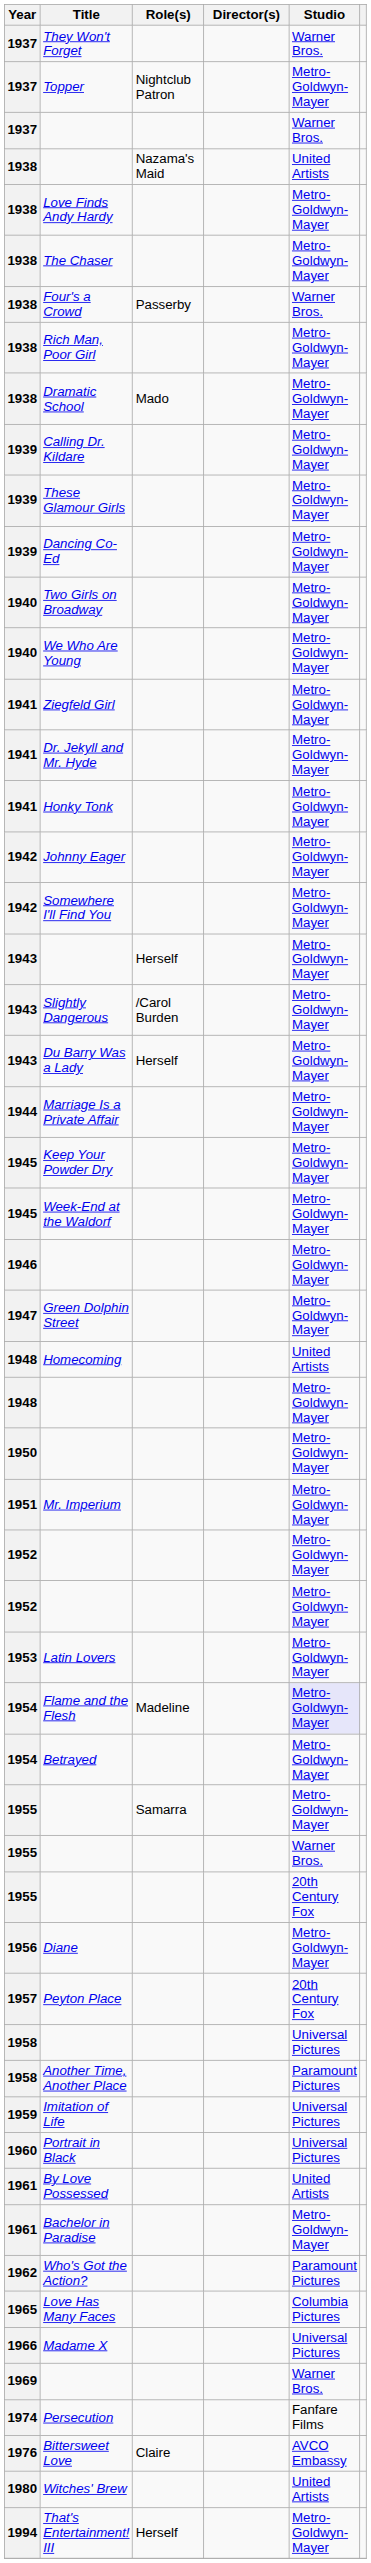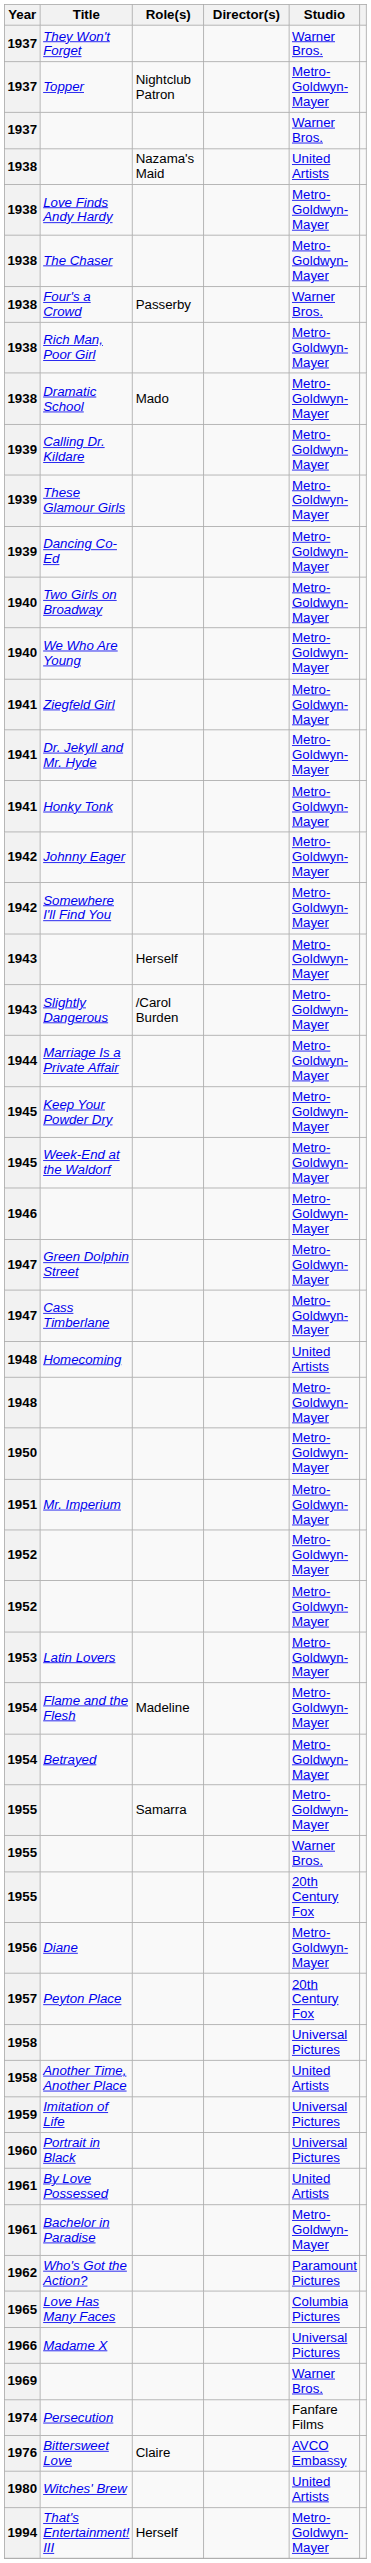 <table class="wikitable plainrowheaders sortable" style="margin-right: 0; width:70%">
 <tr>
 <th style="width:2%">Year</th>
 <th style="width:23%">Title</th>
 <th style="width:20%">Role(s)</th>
 <th style="width:24%">Director(s)</th>
 <th style="width:16%">Studio</th>
 <th style="width:1%" class="unsortable"></th>
 </tr>
 <tr>
 <th scope="row">1937</th>
 <td><em><a href='#'>They Won't Forget</a></em></td>
 <td></td>
 <td></td>
 <td><a href='#'>Warner Bros.</a></td>
 <td style=text-align:center></td>
 </tr>
 <tr>
 <th scope="row">1937</th>
 <td><em><a href='#'>Topper</a></em></td>
 <td>Nightclub Patron</td>
 <td></td>
 <td><a href='#'>Metro-Goldwyn-Mayer</a></td>
 <td style=text-align:center></td>
 </tr>
 <tr>
 <th scope="row">1937</th>
 <td><em></em></td>
 <td></td>
 <td></td>
 <td><a href='#'>Warner Bros.</a></td>
 <td style=text-align:center></td>
 </tr>
 <tr>
 <th scope="row">1938</th>
 <td><em></em></td>
 <td>Nazama's Maid</td>
 <td></td>
 <td><a href='#'>United Artists</a></td>
 <td style=text-align:center></td>
 </tr>
 <tr>
 <th scope="row">1938</th>
 <td><em><a href='#'>Love Finds Andy Hardy</a></em></td>
 <td></td>
 <td></td>
 <td><a href='#'>Metro-Goldwyn-Mayer</a></td>
 <td style=text-align:center></td>
 </tr>
 <tr>
 <th scope="row">1938</th>
 <td><em><a href='#'>The Chaser</a></em></td>
 <td></td>
 <td></td>
 <td><a href='#'>Metro-Goldwyn-Mayer</a></td>
 <td style=text-align:center></td>
 </tr>
 <tr>
 <th scope="row">1938</th>
 <td><em><a href='#'>Four's a Crowd</a></em></td>
 <td>Passerby</td>
 <td></td>
 <td><a href='#'>Warner Bros.</a></td>
 <td style=text-align:center></td>
 </tr>
 <tr>
 <th scope="row">1938</th>
 <td><em><a href='#'>Rich Man, Poor Girl</a></em></td>
 <td></td>
 <td></td>
 <td><a href='#'>Metro-Goldwyn-Mayer</a></td>
 <td style=text-align:center></td>
 </tr>
 <tr>
 <th scope="row">1938</th>
 <td><em><a href='#'>Dramatic School</a></em></td>
 <td>Mado</td>
 <td></td>
 <td><a href='#'>Metro-Goldwyn-Mayer</a></td>
 <td style=text-align:center></td>
 </tr>
 <tr>
 <th scope="row">1939</th>
 <td><em><a href='#'>Calling Dr. Kildare</a></em></td>
 <td></td>
 <td></td>
 <td><a href='#'>Metro-Goldwyn-Mayer</a></td>
 <td style=text-align:center></td>
 </tr>
 <tr>
 <th scope="row">1939</th>
 <td><em><a href='#'>These Glamour Girls</a></em></td>
 <td></td>
 <td></td>
 <td><a href='#'>Metro-Goldwyn-Mayer</a></td>
 <td style=text-align:center></td>
 </tr>
 <tr>
 <th scope="row">1939</th>
 <td><em><a href='#'>Dancing Co-Ed</a></em></td>
 <td></td>
 <td></td>
 <td><a href='#'>Metro-Goldwyn-Mayer</a></td>
 <td style=text-align:center></td>
 </tr>
 <tr>
 <th scope="row">1940</th>
 <td><em><a href='#'>Two Girls on Broadway</a></em></td>
 <td></td>
 <td></td>
 <td><a href='#'>Metro-Goldwyn-Mayer</a></td>
 <td style=text-align:center></td>
 </tr>
 <tr>
 <th scope="row">1940</th>
 <td><em><a href='#'>We Who Are Young</a></em></td>
 <td></td>
 <td></td>
 <td><a href='#'>Metro-Goldwyn-Mayer</a></td>
 <td style=text-align:center></td>
 </tr>
 <tr>
 <th scope="row">1941</th>
 <td><em><a href='#'>Ziegfeld Girl</a></em></td>
 <td></td>
 <td></td>
 <td><a href='#'>Metro-Goldwyn-Mayer</a></td>
 <td style=text-align:center></td>
 </tr>
 <tr>
 <th scope="row">1941</th>
 <td><em><a href='#'>Dr. Jekyll and Mr. Hyde</a></em></td>
 <td></td>
 <td></td>
 <td><a href='#'>Metro-Goldwyn-Mayer</a></td>
 <td style=text-align:center></td>
 </tr>
 <tr>
 <th scope="row">1941</th>
 <td><em><a href='#'>Honky Tonk</a></em></td>
 <td></td>
 <td></td>
 <td><a href='#'>Metro-Goldwyn-Mayer</a></td>
 <td style=text-align:center></td>
 </tr>
 <tr>
 <th scope="row">1942</th>
 <td><em><a href='#'>Johnny Eager</a></em></td>
 <td></td>
 <td></td>
 <td><a href='#'>Metro-Goldwyn-Mayer</a></td>
 <td style=text-align:center></td>
 </tr>
 <tr>
 <th scope="row">1942</th>
 <td><em><a href='#'>Somewhere I'll Find You</a></em></td>
 <td></td>
 <td></td>
 <td><a href='#'>Metro-Goldwyn-Mayer</a></td>
 <td style=text-align:center></td>
 </tr>
 <tr>
 <th scope="row">1943</th>
 <td><em></em></td>
 <td>Herself</td>
 <td></td>
 <td><a href='#'>Metro-Goldwyn-Mayer</a></td>
 <td style=text-align:center></td>
 </tr>
 <tr>
 <th scope="row">1943</th>
 <td><em><a href='#'>Slightly Dangerous</a></em></td>
 <td> /Carol Burden </td>
 <td></td>
 <td><a href='#'>Metro-Goldwyn-Mayer</a></td>
 <td style=text-align:center></td>
 </tr>
 <tr>
-<th scope="row">1943</th>
-<td><em><a href='#'>Du Barry Was a Lady</a></em></td>
-<td>Herself</td>
-<td></td>
-<td><a href='#'>Metro-Goldwyn-Mayer</a></td>
-<td style=text-align:center></td>
-</tr>
-<tr>
 <th scope="row">1944</th>
 <td><em><a href='#'>Marriage Is a Private Affair</a></em></td>
 <td></td>
 <td></td>
 <td><a href='#'>Metro-Goldwyn-Mayer</a></td>
 <td style=text-align:center></td>
 </tr>
 <tr>
 <th scope="row">1945</th>
 <td><em><a href='#'>Keep Your Powder Dry</a></em></td>
 <td></td>
 <td></td>
 <td><a href='#'>Metro-Goldwyn-Mayer</a></td>
 <td style=text-align:center></td>
 </tr>
 <tr>
 <th scope="row">1945</th>
 <td><em><a href='#'>Week-End at the Waldorf</a></em></td>
 <td></td>
 <td></td>
 <td><a href='#'>Metro-Goldwyn-Mayer</a></td>
 <td style=text-align:center></td>
 </tr>
 <tr>
 <th scope="row">1946</th>
 <td><em></em></td>
 <td></td>
 <td></td>
 <td><a href='#'>Metro-Goldwyn-Mayer</a></td>
 <td style=text-align:center></td>
 </tr>
 <tr>
 <th scope="row">1947</th>
 <td><em><a href='#'>Green Dolphin Street</a></em></td>
+<td></td>
+<td></td>
+<td><a href='#'>Metro-Goldwyn-Mayer</a></td>
+<td style=text-align:center></td>
+</tr>
+<tr>
+<th scope="row">1947</th>
+<td><em><a href='#'>Cass Timberlane</a></em></td>
 <td></td>
 <td></td>
 <td><a href='#'>Metro-Goldwyn-Mayer</a></td>
 <td style=text-align:center></td>
 </tr>
 <tr>
 <th scope="row">1948</th>
 <td><em><a href='#'>Homecoming</a></em></td>
 <td></td>
 <td></td>
 <td><a href='#'>United Artists</a></td>
 <td style=text-align:center></td>
 </tr>
 <tr>
 <th scope="row">1948</th>
 <td><em></em></td>
 <td></td>
 <td></td>
 <td><a href='#'>Metro-Goldwyn-Mayer</a></td>
 <td style=text-align:center></td>
 </tr>
 <tr>
 <th scope="row">1950</th>
 <td><em></em></td>
 <td></td>
 <td></td>
 <td><a href='#'>Metro-Goldwyn-Mayer</a></td>
 <td style=text-align:center></td>
 </tr>
 <tr>
 <th scope="row">1951</th>
 <td><em><a href='#'>Mr. Imperium</a></em></td>
 <td></td>
 <td></td>
 <td><a href='#'>Metro-Goldwyn-Mayer</a></td>
 <td style=text-align:center></td>
 </tr>
 <tr>
 <th scope="row">1952</th>
 <td><em></em></td>
 <td></td>
 <td></td>
 <td><a href='#'>Metro-Goldwyn-Mayer</a></td>
 <td style=text-align:center></td>
 </tr>
 <tr>
 <th scope="row">1952</th>
 <td><em></em></td>
 <td></td>
 <td></td>
 <td><a href='#'>Metro-Goldwyn-Mayer</a></td>
 <td style=text-align:center></td>
 </tr>
 <tr>
 <th scope="row">1953</th>
 <td><em><a href='#'>Latin Lovers</a></em></td>
 <td></td>
 <td></td>
 <td><a href='#'>Metro-Goldwyn-Mayer</a></td>
 <td style=text-align:center></td>
 </tr>
 <tr>
 <th scope="row">1954</th>
 <td><em><a href='#'>Flame and the Flesh</a></em></td>
 <td>Madeline</td>
 <td></td>
-<td style="background: lavender;"><a href='#'>Metro-Goldwyn-Mayer</a></td>
+<td><a href='#'>Metro-Goldwyn-Mayer</a></td>
 <td style=text-align:center></td>
 </tr>
 <tr>
 <th scope="row">1954</th>
 <td><em><a href='#'>Betrayed</a></em></td>
 <td></td>
 <td></td>
 <td><a href='#'>Metro-Goldwyn-Mayer</a></td>
 <td style=text-align:center></td>
 </tr>
 <tr>
 <th scope="row">1955</th>
 <td><em></em></td>
 <td>Samarra</td>
 <td></td>
 <td><a href='#'>Metro-Goldwyn-Mayer</a></td>
 <td style=text-align:center></td>
 </tr>
 <tr>
 <th scope="row">1955</th>
 <td><em></em></td>
 <td></td>
 <td></td>
 <td><a href='#'>Warner Bros.</a></td>
 <td style=text-align:center></td>
 </tr>
 <tr>
 <th scope="row">1955</th>
 <td><em></em></td>
 <td></td>
 <td></td>
 <td><a href='#'>20th Century Fox</a></td>
 <td style=text-align:center></td>
 </tr>
 <tr>
 <th scope="row">1956</th>
 <td><em><a href='#'>Diane</a></em></td>
 <td></td>
 <td></td>
 <td><a href='#'>Metro-Goldwyn-Mayer</a></td>
 <td style=text-align:center></td>
 </tr>
 <tr>
 <th scope="row">1957</th>
 <td><em><a href='#'>Peyton Place</a></em></td>
 <td></td>
 <td></td>
 <td><a href='#'>20th Century Fox</a></td>
 <td style=text-align:center></td>
 </tr>
 <tr>
 <th scope="row">1958</th>
 <td><em></em></td>
 <td></td>
 <td></td>
 <td><a href='#'>Universal Pictures</a></td>
 <td style=text-align:center></td>
 </tr>
 <tr>
 <th scope="row">1958</th>
 <td><em><a href='#'>Another Time, Another Place</a></em></td>
 <td></td>
 <td></td>
-<td><a href='#'>Paramount Pictures</a></td>
+<td><a href='#'>United Artists</a></td>
 <td style=text-align:center></td>
 </tr>
 <tr>
 <th scope="row">1959</th>
 <td><em><a href='#'>Imitation of Life</a></em></td>
 <td></td>
 <td></td>
 <td><a href='#'>Universal Pictures</a></td>
 <td style=text-align:center></td>
 </tr>
 <tr>
 <th scope="row">1960</th>
 <td><em><a href='#'>Portrait in Black</a></em></td>
 <td></td>
 <td></td>
 <td><a href='#'>Universal Pictures</a></td>
 <td style=text-align:center></td>
 </tr>
 <tr>
 <th scope="row">1961</th>
 <td><em><a href='#'>By Love Possessed</a></em></td>
 <td></td>
 <td></td>
 <td><a href='#'>United Artists</a></td>
 <td style=text-align:center></td>
 </tr>
 <tr>
 <th scope="row">1961</th>
 <td><em><a href='#'>Bachelor in Paradise</a></em></td>
 <td></td>
 <td></td>
 <td><a href='#'>Metro-Goldwyn-Mayer</a></td>
 <td style=text-align:center></td>
 </tr>
 <tr>
 <th scope="row">1962</th>
 <td><em><a href='#'>Who's Got the Action?</a></em></td>
 <td></td>
 <td></td>
 <td><a href='#'>Paramount Pictures</a></td>
 <td style=text-align:center></td>
 </tr>
 <tr>
 <th scope="row">1965</th>
 <td><em><a href='#'>Love Has Many Faces</a></em></td>
 <td></td>
 <td></td>
 <td><a href='#'>Columbia Pictures</a></td>
 <td style=text-align:center></td>
 </tr>
 <tr>
 <th scope="row">1966</th>
 <td><em><a href='#'>Madame X</a></em></td>
 <td></td>
 <td></td>
 <td><a href='#'>Universal Pictures</a></td>
 <td style=text-align:center></td>
 </tr>
 <tr>
 <th scope="row">1969</th>
 <td><em></em></td>
 <td></td>
 <td></td>
 <td><a href='#'>Warner Bros.</a></td>
 <td style=text-align:center></td>
 </tr>
 <tr>
 <th scope="row">1974</th>
 <td><em><a href='#'>Persecution</a></em></td>
 <td></td>
 <td></td>
 <td>Fanfare Films</td>
 <td style=text-align:center></td>
 </tr>
 <tr>
 <th scope="row">1976</th>
 <td><em><a href='#'>Bittersweet Love</a></em></td>
 <td>Claire</td>
 <td></td>
 <td><a href='#'>AVCO Embassy</a></td>
 <td style=text-align:center></td>
 </tr>
 <tr>
 <th scope="row">1980</th>
 <td><em><a href='#'>Witches' Brew</a></em></td>
 <td></td>
 <td></td>
 <td><a href='#'>United Artists</a></td>
 <td style=text-align:center></td>
 </tr>
 <tr>
 <th scope="row">1994</th>
 <td><em><a href='#'>That's Entertainment! III</a></em></td>
 <td>Herself</td>
 <td></td>
 <td><a href='#'>Metro-Goldwyn-Mayer</a></td>
 <td style="text-align:center;"></td>
 </tr>
 <tr>
 </tr>
 </table>
